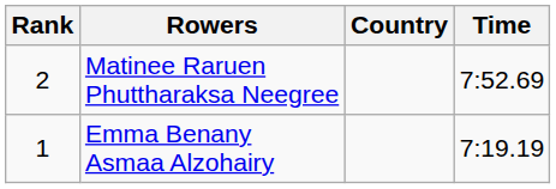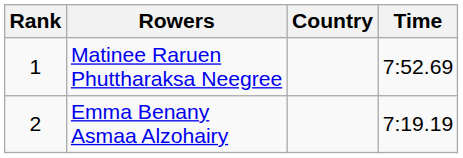 <table class="wikitable" style="text-align:center">
 <tr>
 <th>Rank</th>
 <th>Rowers</th>
 <th>Country</th>
 <th>Time</th>
 </tr>
 <tr>
-<td>2</td>
+<td>1</td>
 <td align="left"><a href='#'>Matinee Raruen</a><br><a href='#'>Phuttharaksa Neegree</a></td>
 <td align="left"></td>
 <td>7:52.69</td>
 </tr>
 <tr>
-<td>1</td>
+<td>2</td>
 <td align="left"><a href='#'>Emma Benany</a><br><a href='#'>Asmaa Alzohairy</a></td>
 <td align="left"></td>
 <td>7:19.19</td>
 </tr>
 </table>
